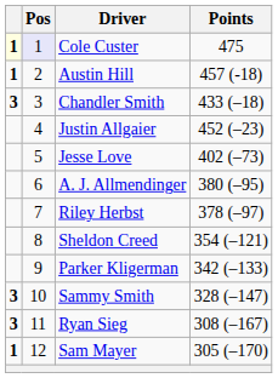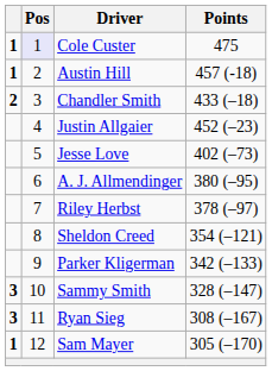 <table class="wikitable" style="font-size: 95%;">
 <tr>
 <th></th>
 <th>Pos</th>
 <th>Driver</th>
 <th>Points</th>
 </tr>
 <tr>
-<td align="left" style="background: lightyellow;"> <strong>1</strong></td>
+<td align="left"> <strong>1</strong></td>
 <td style="background: lavender; text-align:center;">1</td>
 <td><a href='#'>Cole Custer</a></td>
 <td style="text-align:center;">475</td>
 </tr>
 <tr>
 <td align="left"> <strong>1</strong></td>
 <td style="text-align:center;">2</td>
 <td><a href='#'>Austin Hill</a></td>
 <td style="text-align:center;">457 (-18)</td>
 </tr>
 <tr>
-<td align="left"> <strong>3</strong></td>
+<td align="left"> <strong>2</strong></td>
 <td style="text-align:center;">3</td>
 <td><a href='#'>Chandler Smith</a></td>
 <td style="text-align:center;">433 (–18)</td>
 </tr>
 <tr>
 <td align="left"></td>
 <td style="text-align:center;">4</td>
 <td><a href='#'>Justin Allgaier</a></td>
 <td style="text-align:center;">452 (–23)</td>
 </tr>
 <tr>
 <td align="left"></td>
 <td style="text-align:center;">5</td>
 <td><a href='#'>Jesse Love</a></td>
 <td style="text-align:center;">402 (–73)</td>
 </tr>
 <tr>
 <td align="left"></td>
 <td style="text-align:center;">6</td>
 <td><a href='#'>A. J. Allmendinger</a></td>
 <td style="text-align:center;">380 (–95)</td>
 </tr>
 <tr>
 <td align="left"></td>
 <td style="text-align:center;">7</td>
 <td><a href='#'>Riley Herbst</a></td>
 <td style="text-align:center;">378 (–97)</td>
 </tr>
 <tr>
 <td align="left"></td>
 <td style="text-align:center;">8</td>
 <td><a href='#'>Sheldon Creed</a></td>
 <td style="text-align:center;">354 (–121)</td>
 </tr>
 <tr>
 <td align="left"></td>
 <td style="text-align:center;">9</td>
 <td><a href='#'>Parker Kligerman</a></td>
 <td style="text-align:center;">342 (–133)</td>
 </tr>
 <tr>
 <td align="left"> <strong>3</strong></td>
 <td style="text-align:center;">10</td>
 <td><a href='#'>Sammy Smith</a></td>
 <td style="text-align:center;">328 (–147)</td>
 </tr>
 <tr>
 <td align="left"> <strong>3</strong></td>
 <td style="text-align:center;">11</td>
 <td><a href='#'>Ryan Sieg</a></td>
 <td style="text-align:center;">308 (–167)</td>
 </tr>
 <tr>
 <td align="left"> <strong>1</strong></td>
 <td style="text-align:center;">12</td>
 <td><a href='#'>Sam Mayer</a></td>
 <td style="text-align:center;">305 (–170)</td>
 </tr>
 <tr class="sortbottom">
 <th colspan="9"></th>
 </tr>
 </table>
